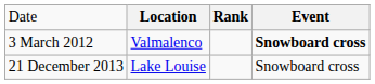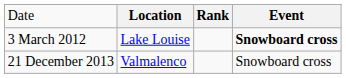 <table class="wikitable sortable" style="font-size:90%" style="text-align:center">
 <tr>
 <td>Date</td>
 <th>Location</th>
 <th>Rank</th>
 <th>Event</th>
 </tr>
 <tr>
 <td>3 March 2012</td>
-<td><a href='#'>Valmalenco</a></td>
+<td><a href='#'>Lake Louise</a></td>
 <td></td>
 <td><strong>Snowboard cross</strong></td>
 </tr>
 <tr>
 <td>21 December 2013</td>
-<td><a href='#'>Lake Louise</a></td>
+<td><a href='#'>Valmalenco</a></td>
 <td></td>
 <td>Snowboard cross</td>
 </tr>
 </table>
